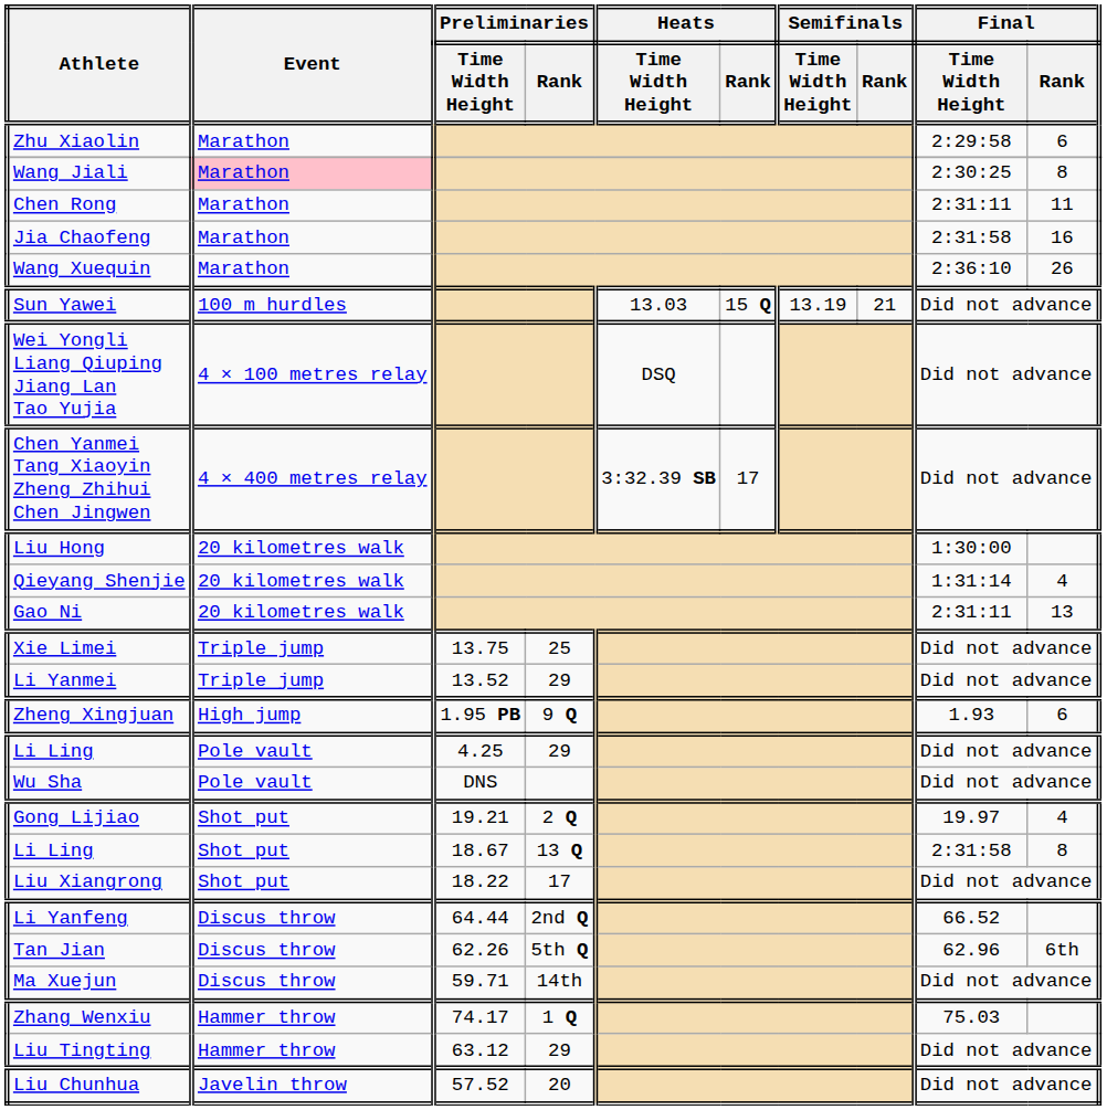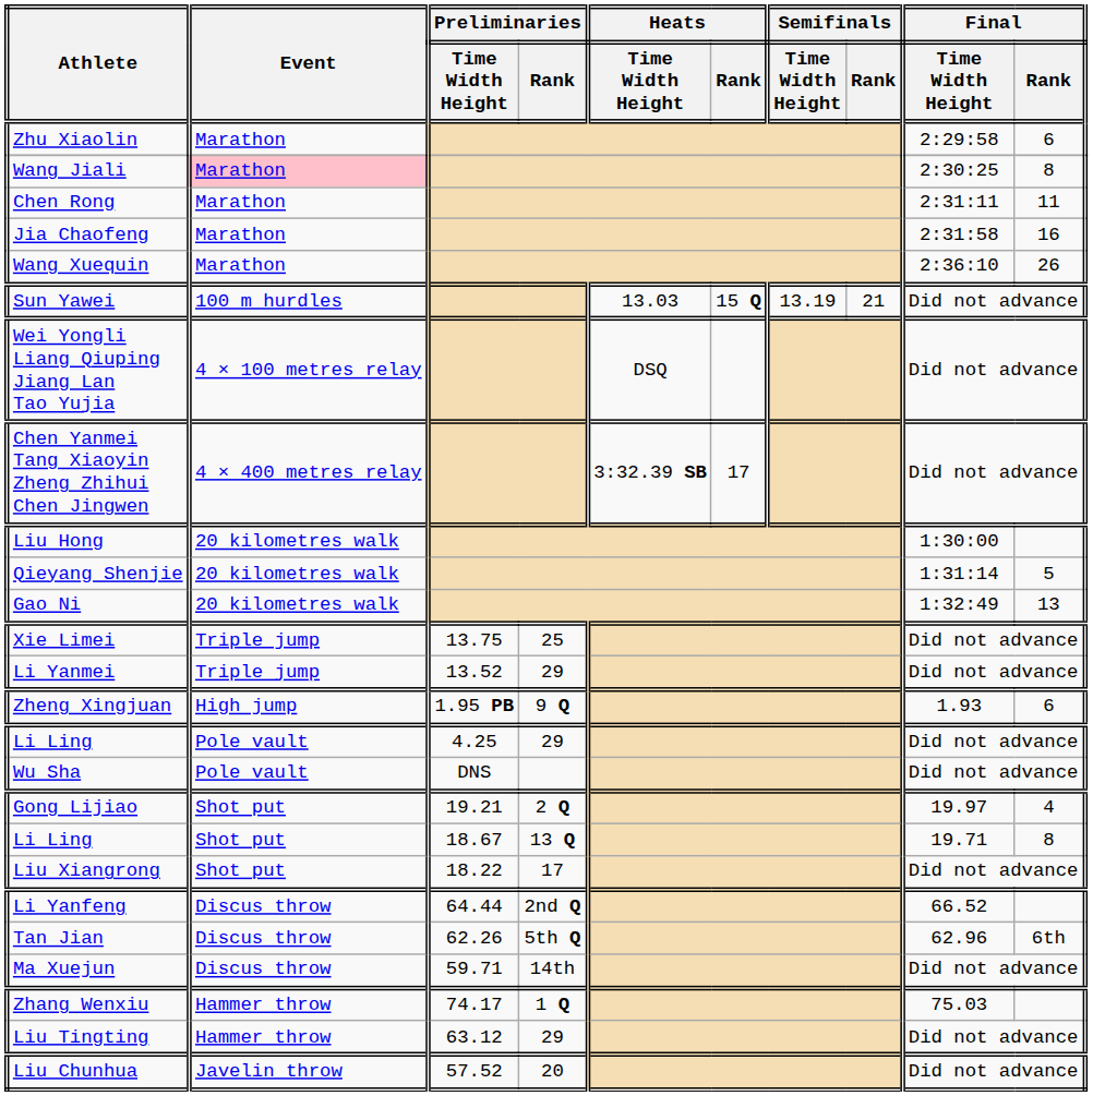 <table class=wikitable style="font-size:90%; border: double;">
 <tr>
 <th rowspan="2" style="border-right:double">Athlete</th>
 <th rowspan="2" style="border-right:double">Event</th>
 <th colspan="2" style="border-right:double; border-bottom:double;">Preliminaries</th>
 <th colspan="2" style="border-right:double; border-bottom:double;">Heats</th>
 <th colspan="2" style="border-right:double; border-bottom:double;">Semifinals</th>
 <th colspan="2" style="border-right:double; border-bottom:double;">Final</th>
 </tr>
 <tr>
 <th>Time<br>Width<br>Height</th>
 <th style="border-right:double">Rank</th>
 <th>Time<br>Width<br>Height</th>
 <th style="border-right:double">Rank</th>
 <th>Time<br>Width<br>Height</th>
 <th style="border-right:double">Rank</th>
 <th>Time<br>Width<br>Height</th>
 <th style="border-right:double">Rank</th>
 </tr>
 <tr style="border-top: double;">
 <td style="border-right:double"><a href='#'>Zhu Xiaolin</a></td>
 <td style="border-right:double"><a href='#'>Marathon</a></td>
 <td style="border-right:double" colspan= 6 bgcolor="wheat"></td>
 <td align=center>2:29:58</td>
 <td align=center>6</td>
 </tr>
 <tr>
 </tr>
 <tr>
 <td style="border-right:double"><a href='#'>Wang Jiali</a></td>
 <td style="background: pink; border-right:double"><a href='#'>Marathon</a></td>
 <td style="border-right:double" colspan= 6 bgcolor="wheat"></td>
 <td align=center>2:30:25</td>
 <td align=center>8</td>
 </tr>
 <tr>
 <td style="border-right:double"><a href='#'>Chen Rong</a></td>
 <td style="border-right:double"><a href='#'>Marathon</a></td>
 <td style="border-right:double" colspan= 6 bgcolor="wheat"></td>
 <td align=center>2:31:11</td>
 <td align=center>11</td>
 </tr>
 <tr>
 <td style="border-right:double"><a href='#'>Jia Chaofeng</a></td>
 <td style="border-right:double"><a href='#'>Marathon</a></td>
 <td style="border-right:double" colspan= 6 bgcolor="wheat"></td>
 <td align=center>2:31:58</td>
 <td align=center>16</td>
 </tr>
 <tr>
 <td style="border-right:double"><a href='#'>Wang Xuequin</a></td>
 <td style="border-right:double"><a href='#'>Marathon</a></td>
 <td style="border-right:double" colspan= 6 bgcolor="wheat"></td>
 <td align=center>2:36:10</td>
 <td align=center>26</td>
 </tr>
 <tr style="border-top: double;">
 <td style="border-right:double"><a href='#'>Sun Yawei</a></td>
 <td style="border-right:double"><a href='#'>100 m hurdles</a></td>
 <td style="border-right:double" colspan= 2 bgcolor="wheat"></td>
 <td align=center>13.03</td>
 <td align=center style="border-right:double">15 <strong>Q</strong></td>
 <td align=center>13.19</td>
 <td align=center style="border-right:double">21</td>
 <td colspan="2" align=center>Did not advance</td>
 </tr>
 <tr style="border-top: double;">
 <td style="border-right:double"><a href='#'>Wei Yongli</a><br><a href='#'>Liang Qiuping</a><br><a href='#'>Jiang Lan</a><br><a href='#'>Tao Yujia</a><br></td>
 <td style="border-right:double"><a href='#'>4 × 100 metres relay</a></td>
 <td style="border-right:double" colspan= 2 bgcolor="wheat"></td>
 <td align=center>DSQ</td>
 <td align=center style="border-right:double"></td>
 <td style="border-right:double" colspan= 2 bgcolor="wheat"></td>
 <td colspan="2" align=center>Did not advance</td>
 </tr>
 <tr style="border-top: double;">
 <td style="border-right:double"><a href='#'>Chen Yanmei</a><br><a href='#'>Tang Xiaoyin</a><br><a href='#'>Zheng Zhihui</a><br><a href='#'>Chen Jingwen</a><br></td>
 <td style="border-right:double"><a href='#'>4 × 400 metres relay</a></td>
 <td style="border-right:double" colspan= 2 bgcolor="wheat"></td>
 <td align=center>3:32.39 <strong>SB</strong></td>
 <td align=center style="border-right:double">17</td>
 <td style="border-right:double" colspan= 2 bgcolor="wheat"></td>
 <td colspan="2" align=center>Did not advance</td>
 </tr>
 <tr style="border-top: double;">
 <td style="border-right:double"><a href='#'>Liu Hong</a></td>
 <td style="border-right:double"><a href='#'>20 kilometres walk</a></td>
 <td style="border-right:double" colspan= 6 bgcolor="wheat"></td>
 <td align=center>1:30:00</td>
 <td align=center></td>
 </tr>
 <tr>
 <td style="border-right:double"><a href='#'>Qieyang Shenjie</a></td>
 <td style="border-right:double"><a href='#'>20 kilometres walk</a></td>
 <td style="border-right:double" colspan= 6 bgcolor="wheat"></td>
 <td align=center>1:31:14</td>
-<td align=center>4</td>
+<td align=center>5</td>
 </tr>
 <tr>
 <td style="border-right:double"><a href='#'>Gao Ni</a></td>
 <td style="border-right:double"><a href='#'>20 kilometres walk</a></td>
 <td style="border-right:double" colspan= 6 bgcolor="wheat"></td>
-<td align=center>2:31:11</td>
+<td align=center>1:32:49</td>
 <td align=center>13</td>
 </tr>
 <tr style="border-top: double;">
 <td style="border-right:double"><a href='#'>Xie Limei</a></td>
 <td style="border-right:double"><a href='#'>Triple jump</a></td>
 <td align=center>13.75</td>
 <td align=center style="border-right:double">25</td>
 <td style="border-right:double" colspan= 4 bgcolor="wheat"></td>
 <td colspan="2" align=center>Did not advance</td>
 </tr>
 <tr>
 <td style="border-right:double"><a href='#'>Li Yanmei</a></td>
 <td style="border-right:double"><a href='#'>Triple jump</a></td>
 <td align=center>13.52</td>
 <td align=center style="border-right:double">29</td>
 <td style="border-right:double" colspan= 4 bgcolor="wheat"></td>
 <td colspan="2" align=center>Did not advance</td>
 </tr>
 <tr style="border-top: double;">
 <td style="border-right:double"><a href='#'>Zheng Xingjuan</a></td>
 <td style="border-right:double"><a href='#'>High jump</a></td>
 <td align=center>1.95 <strong>PB</strong></td>
 <td align=center style="border-right:double">9 <strong>Q</strong></td>
 <td style="border-right:double" colspan= 4 bgcolor="wheat"></td>
 <td align=center>1.93</td>
 <td align=center>6</td>
 </tr>
 <tr style="border-top: double;">
 <td style="border-right:double"><a href='#'>Li Ling</a></td>
 <td style="border-right:double"><a href='#'>Pole vault</a></td>
 <td align=center>4.25</td>
 <td align=center style="border-right:double">29</td>
 <td style="border-right:double" colspan= 4 bgcolor="wheat"></td>
 <td colspan="2" align=center>Did not advance</td>
 </tr>
 <tr>
 <td style="border-right:double"><a href='#'>Wu Sha</a></td>
 <td style="border-right:double"><a href='#'>Pole vault</a></td>
 <td align=center>DNS</td>
 <td align=center style="border-right:double"></td>
 <td style="border-right:double" colspan= 4 bgcolor="wheat"></td>
 <td colspan="2" align=center>Did not advance</td>
 </tr>
 <tr style="border-top: double;">
 <td style="border-right:double"><a href='#'>Gong Lijiao</a></td>
 <td style="border-right:double"><a href='#'>Shot put</a></td>
 <td align=center>19.21</td>
 <td align=center style="border-right:double">2 <strong>Q</strong></td>
 <td style="border-right:double" colspan= 4 bgcolor="wheat"></td>
 <td align=center>19.97</td>
 <td align=center>4</td>
 </tr>
 <tr>
 <td style="border-right:double"><a href='#'>Li Ling</a></td>
 <td style="border-right:double"><a href='#'>Shot put</a></td>
 <td align=center>18.67</td>
 <td align=center style="border-right:double">13 <strong>Q</strong></td>
 <td style="border-right:double" colspan= 4 bgcolor="wheat"></td>
-<td align=center>2:31:58</td>
+<td align=center>19.71</td>
 <td align=center>8</td>
 </tr>
 <tr>
 <td style="border-right:double"><a href='#'>Liu Xiangrong</a></td>
 <td style="border-right:double"><a href='#'>Shot put</a></td>
 <td align=center>18.22</td>
 <td align=center style="border-right:double">17</td>
 <td style="border-right:double" colspan= 4 bgcolor="wheat"></td>
 <td colspan="2" align=center>Did not advance</td>
 </tr>
 <tr style="border-top: double;">
 <td style="border-right:double"><a href='#'>Li Yanfeng</a></td>
 <td style="border-right:double"><a href='#'>Discus throw</a></td>
 <td align=center>64.44</td>
 <td align=center style="border-right:double">2nd <strong>Q</strong></td>
 <td style="border-right:double" colspan= 4 bgcolor="wheat"></td>
 <td align=center>66.52</td>
 <td align=center></td>
 </tr>
 <tr>
 <td style="border-right:double"><a href='#'>Tan Jian</a></td>
 <td style="border-right:double"><a href='#'>Discus throw</a></td>
 <td align=center>62.26</td>
 <td align=center style="border-right:double">5th <strong>Q</strong></td>
 <td style="border-right:double" colspan= 4 bgcolor="wheat"></td>
 <td align=center>62.96</td>
 <td align=center>6th</td>
 </tr>
 <tr>
 <td style="border-right:double"><a href='#'>Ma Xuejun</a></td>
 <td style="border-right:double"><a href='#'>Discus throw</a></td>
 <td align=center>59.71</td>
 <td align=center style="border-right:double">14th</td>
 <td style="border-right:double" colspan= 4 bgcolor="wheat"></td>
 <td colspan=2 align=center>Did not advance</td>
 </tr>
 <tr style="border-top: double;">
 <td style="border-right:double"><a href='#'>Zhang Wenxiu</a></td>
 <td style="border-right:double"><a href='#'>Hammer throw</a></td>
 <td align=center>74.17</td>
 <td align=center style="border-right:double">1 <strong>Q</strong></td>
 <td style="border-right:double" colspan= 4 bgcolor="wheat"></td>
 <td align=center>75.03</td>
 <td align=center></td>
 </tr>
 <tr>
 <td style="border-right:double"><a href='#'>Liu Tingting</a></td>
 <td style="border-right:double"><a href='#'>Hammer throw</a></td>
 <td align=center>63.12</td>
 <td align=center style="border-right:double">29</td>
 <td style="border-right:double" colspan= 4 bgcolor="wheat"></td>
 <td colspan="2" align=center>Did not advance</td>
 </tr>
 <tr style="border-top: double;">
 <td style="border-right:double"><a href='#'>Liu Chunhua</a></td>
 <td style="border-right:double"><a href='#'>Javelin throw</a></td>
 <td align=center>57.52</td>
 <td align=center style="border-right:double">20</td>
 <td style="border-right:double" colspan= 4 bgcolor="wheat"></td>
 <td colspan="2" align=center>Did not advance</td>
 </tr>
 </table>
